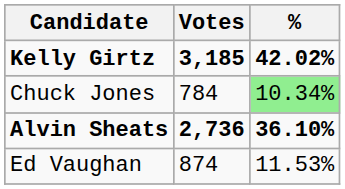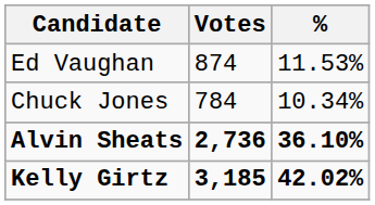 <table class="wikitable sortable">
 <tr>
 <th>Candidate</th>
 <th>Votes</th>
 <th>%</th>
 </tr>
 <tr>
-<td><strong>Kelly Girtz</strong></td>
-<td><strong>3,185</strong></td>
-<td><strong>42.02%</strong></td>
+<td>Ed Vaughan</td>
+<td>874</td>
+<td>11.53%</td>
 </tr>
 <tr>
 <td>Chuck Jones</td>
 <td>784</td>
-<td style="background: lightgreen;">10.34%</td>
+<td>10.34%</td>
 </tr>
 <tr>
 <td><strong>Alvin Sheats</strong></td>
 <td><strong>2,736</strong></td>
 <td><strong>36.10%</strong></td>
 </tr>
 <tr>
-<td>Ed Vaughan</td>
-<td>874</td>
-<td>11.53%</td>
+<td><strong>Kelly Girtz</strong></td>
+<td><strong>3,185</strong></td>
+<td><strong>42.02%</strong></td>
 </tr>
 </table>
